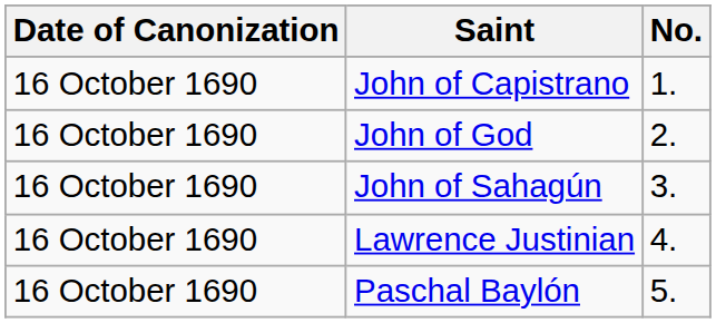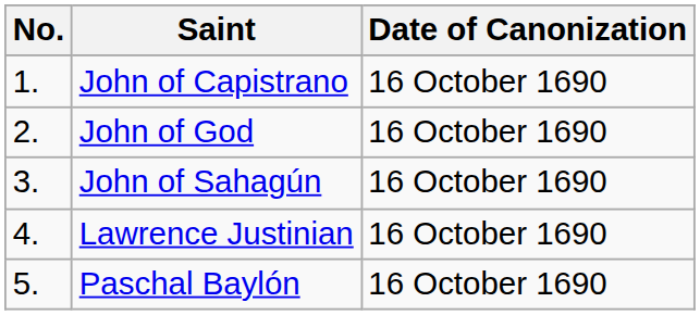 <table class="wikitable">
 <tr>
+<th>No.</th>
+<th>Saint</th>
 <th>Date of Canonization</th>
-<th>Saint</th>
-<th>No.</th>
 </tr>
 <tr>
+<td>1.</td>
+<td><a href='#'>John of Capistrano</a></td>
 <td>16 October 1690</td>
-<td><a href='#'>John of Capistrano</a></td>
-<td>1.</td>
 </tr>
 <tr>
+<td>2.</td>
+<td><a href='#'>John of God</a></td>
 <td>16 October 1690</td>
-<td><a href='#'>John of God</a></td>
-<td>2.</td>
 </tr>
 <tr>
+<td>3.</td>
+<td><a href='#'>John of Sahagún</a></td>
 <td>16 October 1690</td>
-<td><a href='#'>John of Sahagún</a></td>
-<td>3.</td>
 </tr>
 <tr>
+<td>4.</td>
+<td><a href='#'>Lawrence Justinian</a></td>
 <td>16 October 1690</td>
-<td><a href='#'>Lawrence Justinian</a></td>
-<td>4.</td>
 </tr>
 <tr>
+<td>5.</td>
+<td><a href='#'>Paschal Baylón</a></td>
 <td>16 October 1690</td>
-<td><a href='#'>Paschal Baylón</a></td>
-<td>5.</td>
 </tr>
 </table>
